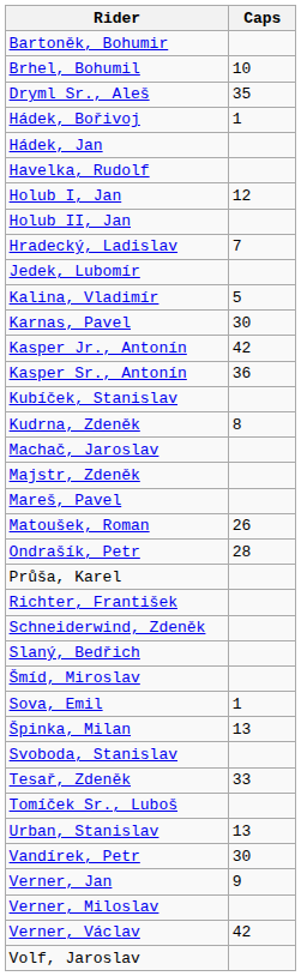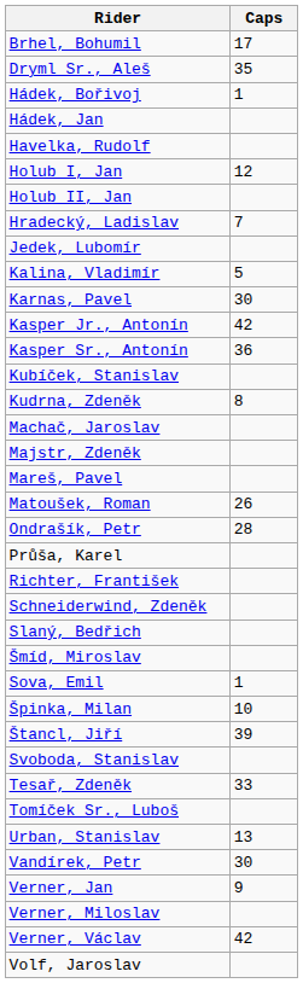 <table class="sortable wikitable">
 <tr>
 <th width="180">Rider</th>
 <th width="50">Caps</th>
 </tr>
 <tr>
-<td><a href='#'>Bartoněk, Bohumir</a></td>
-<td></td>
-</tr>
-<tr>
 <td><a href='#'>Brhel, Bohumil</a></td>
-<td>10</td>
+<td>17</td>
 </tr>
 <tr>
 <td><a href='#'>Dryml Sr., Aleš</a></td>
 <td>35</td>
 </tr>
 <tr>
 <td><a href='#'>Hádek, Bořivoj</a></td>
 <td>1</td>
 </tr>
 <tr>
 <td><a href='#'>Hádek, Jan</a></td>
 <td></td>
 </tr>
 <tr>
 <td><a href='#'>Havelka, Rudolf</a></td>
 </tr>
 <tr>
 <td><a href='#'>Holub I, Jan</a></td>
 <td>12</td>
 </tr>
 <tr>
 <td><a href='#'>Holub II, Jan</a></td>
 <td></td>
 </tr>
 <tr>
 <td><a href='#'>Hradecký, Ladislav</a></td>
 <td>7</td>
 </tr>
 <tr>
 <td><a href='#'>Jedek, Lubomír</a></td>
 <td></td>
 </tr>
 <tr>
 <td><a href='#'>Kalina, Vladimír</a></td>
 <td>5</td>
 </tr>
 <tr>
 <td><a href='#'>Karnas, Pavel</a></td>
 <td>30</td>
 </tr>
 <tr>
 <td><a href='#'>Kasper Jr., Antonín</a></td>
 <td>42</td>
 </tr>
 <tr>
 <td><a href='#'>Kasper Sr., Antonín</a></td>
 <td>36</td>
 </tr>
 <tr>
 <td><a href='#'>Kubíček, Stanislav</a></td>
 <td></td>
 </tr>
 <tr>
 <td><a href='#'>Kudrna, Zdeněk</a></td>
 <td>8</td>
 </tr>
 <tr>
 <td><a href='#'>Machač, Jaroslav</a></td>
 <td></td>
 </tr>
 <tr>
 <td><a href='#'>Majstr, Zdeněk</a></td>
 <td></td>
 </tr>
 <tr>
 <td><a href='#'>Mareš, Pavel</a></td>
 <td></td>
 </tr>
 <tr>
 <td><a href='#'>Matoušek, Roman</a></td>
 <td>26</td>
 </tr>
 <tr>
 <td><a href='#'>Ondrašík, Petr</a></td>
 <td>28</td>
 </tr>
 <tr>
 <td>Průša, Karel</td>
 <td></td>
 </tr>
 <tr>
 <td><a href='#'>Richter, František</a></td>
 <td></td>
 </tr>
 <tr>
 <td><a href='#'>Schneiderwind, Zdeněk</a></td>
 <td></td>
 </tr>
 <tr>
 <td><a href='#'>Slaný, Bedřich</a></td>
 <td></td>
 </tr>
 <tr>
 <td><a href='#'>Šmíd, Miroslav</a></td>
 <td></td>
 </tr>
 <tr>
 <td><a href='#'>Sova, Emil</a></td>
 <td>1</td>
 </tr>
 <tr>
 <td><a href='#'>Špinka, Milan</a></td>
-<td>13</td>
+<td>10</td>
+</tr>
+<tr>
+<td><a href='#'>Štancl, Jiří</a></td>
+<td>39</td>
 </tr>
 <tr>
 <td><a href='#'>Svoboda, Stanislav</a></td>
 <td></td>
 </tr>
 <tr>
 <td><a href='#'>Tesař, Zdeněk</a></td>
 <td>33</td>
 </tr>
 <tr>
 <td><a href='#'>Tomíček Sr., Luboš</a></td>
 <td></td>
 </tr>
 <tr>
 <td><a href='#'>Urban, Stanislav</a></td>
 <td>13</td>
 </tr>
 <tr>
 <td><a href='#'>Vandírek, Petr</a></td>
 <td>30</td>
 </tr>
 <tr>
 <td><a href='#'>Verner, Jan</a></td>
 <td>9</td>
 </tr>
 <tr>
 <td><a href='#'>Verner, Miloslav</a></td>
 <td></td>
 </tr>
 <tr>
 <td><a href='#'>Verner, Václav</a></td>
 <td>42</td>
 </tr>
 <tr>
 <td>Volf, Jaroslav</td>
 <td></td>
 </tr>
 </table>
